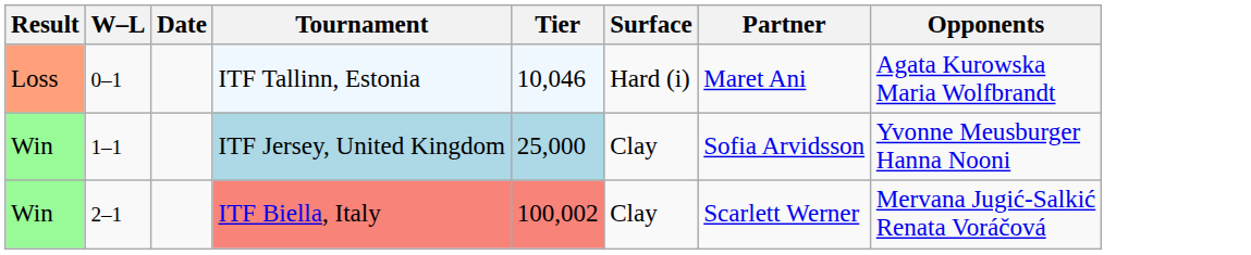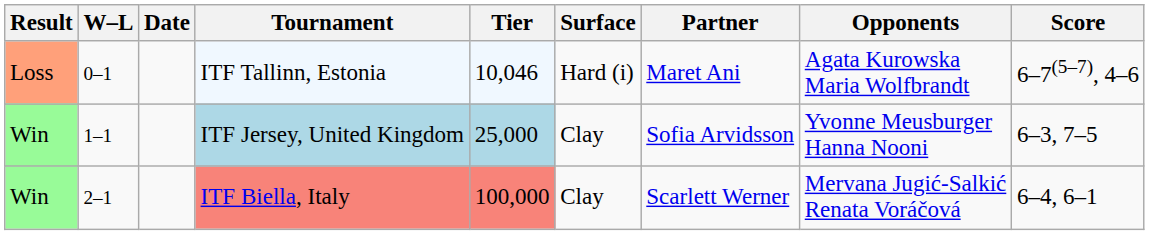 <table class="sortable wikitable">
 <tr>
 <th>Result</th>
 <th class="unsortable">W–L</th>
 <th>Date</th>
 <th>Tournament</th>
 <th>Tier</th>
 <th>Surface</th>
 <th>Partner</th>
 <th>Opponents</th>
+<th class="unsortable">Score</th>
 </tr>
 <tr>
 <td bgcolor="FFA07A">Loss</td>
 <td><small>0–1</small></td>
 <td></td>
 <td bgcolor="#f0f8ff">ITF Tallinn, Estonia</td>
 <td bgcolor="#f0f8ff">10,046</td>
 <td>Hard (i)</td>
 <td> <a href='#'>Maret Ani</a></td>
 <td> <a href='#'>Agata Kurowska</a> <br>  <a href='#'>Maria Wolfbrandt</a></td>
+<td>6–7<sup>(5–7)</sup>, 4–6</td>
 </tr>
 <tr>
 <td style="background:#98fb98;">Win</td>
 <td><small>1–1</small></td>
 <td></td>
 <td bgcolor="lightblue">ITF Jersey, United Kingdom</td>
 <td bgcolor="lightblue">25,000</td>
 <td>Clay</td>
 <td> <a href='#'>Sofia Arvidsson</a></td>
 <td> <a href='#'>Yvonne Meusburger</a> <br>  <a href='#'>Hanna Nooni</a></td>
+<td>6–3, 7–5</td>
 </tr>
 <tr>
 <td bgcolor=98FB98>Win</td>
 <td><small>2–1</small></td>
 <td></td>
 <td style="background:#f88379;"><a href='#'>ITF Biella</a>, Italy</td>
-<td style="background:#f88379;">100,002</td>
+<td style="background:#f88379;">100,000</td>
 <td>Clay</td>
 <td> <a href='#'>Scarlett Werner</a></td>
 <td> <a href='#'>Mervana Jugić-Salkić</a> <br>  <a href='#'>Renata Voráčová</a></td>
+<td>6–4, 6–1</td>
 </tr>
 </table>
